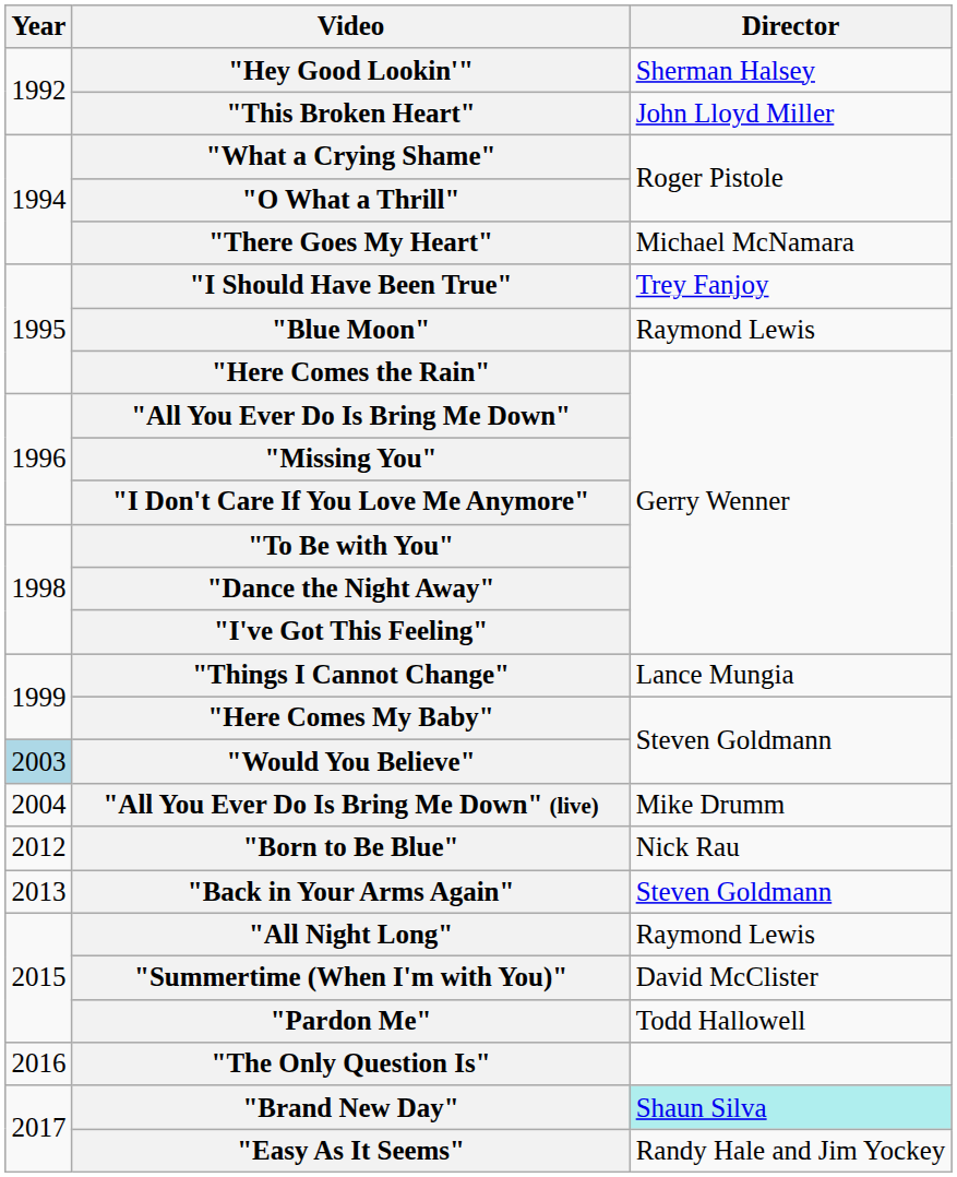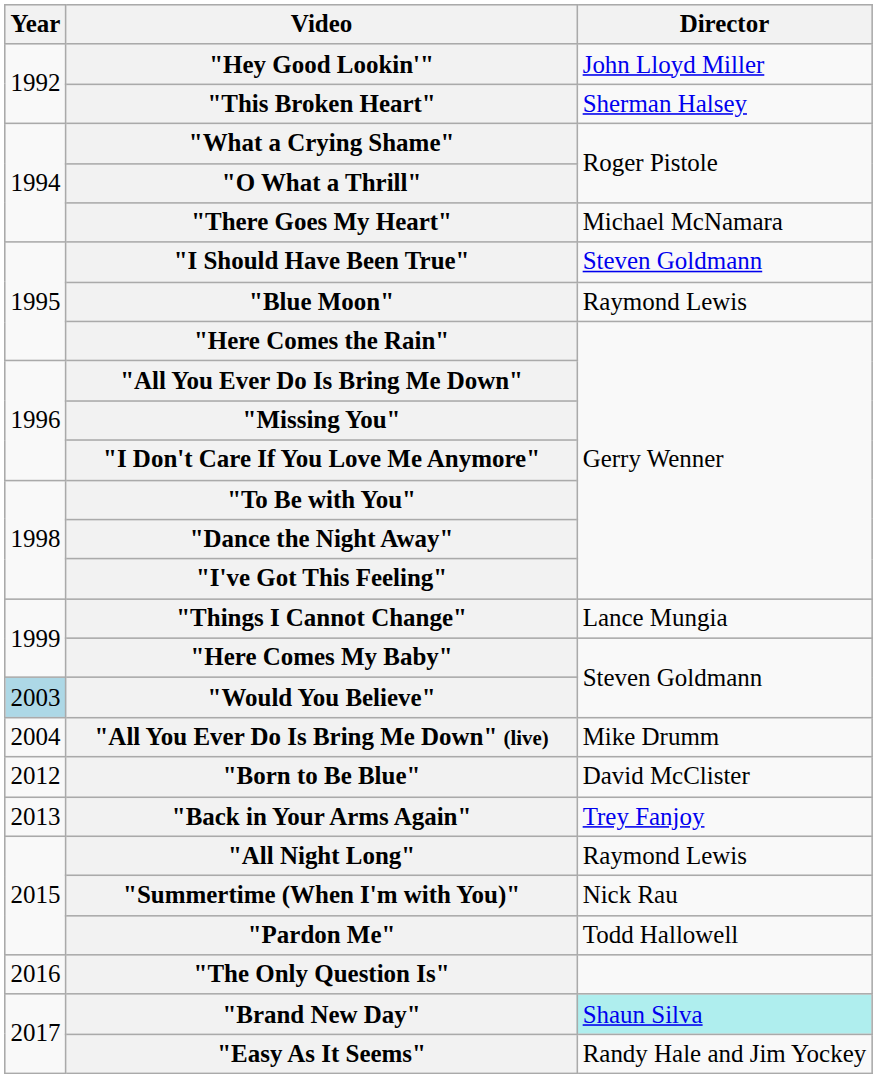 <table class="wikitable plainrowheaders">
 <tr>
 <th>Year</th>
 <th style="width:20em;">Video</th>
 <th>Director</th>
 </tr>
 <tr>
 <td rowspan="2">1992</td>
 <th scope="row">"Hey Good Lookin'"</th>
-<td><a href='#'>Sherman Halsey</a></td>
+<td><a href='#'>John Lloyd Miller</a></td>
 </tr>
 <tr>
 <th scope="row">"This Broken Heart"</th>
-<td><a href='#'>John Lloyd Miller</a></td>
+<td><a href='#'>Sherman Halsey</a></td>
 </tr>
 <tr>
 <td rowspan="3">1994</td>
 <th scope="row">"What a Crying Shame"</th>
 <td rowspan="2">Roger Pistole</td>
 </tr>
 <tr>
 <th scope="row">"O What a Thrill"</th>
 </tr>
 <tr>
 <th scope="row">"There Goes My Heart"</th>
 <td>Michael McNamara</td>
 </tr>
 <tr>
 <td rowspan="3">1995</td>
 <th scope="row">"I Should Have Been True"</th>
-<td><a href='#'>Trey Fanjoy</a></td>
+<td><a href='#'>Steven Goldmann</a></td>
 </tr>
 <tr>
 <th scope="row">"Blue Moon"</th>
 <td>Raymond Lewis</td>
 </tr>
 <tr>
 <th scope="row">"Here Comes the Rain"</th>
 <td rowspan="7">Gerry Wenner</td>
 </tr>
 <tr>
 <td rowspan="3">1996</td>
 <th scope="row">"All You Ever Do Is Bring Me Down"</th>
 </tr>
 <tr>
 <th scope="row">"Missing You"</th>
 </tr>
 <tr>
 <th scope="row">"I Don't Care If You Love Me Anymore"</th>
 </tr>
 <tr>
 <td rowspan="3">1998</td>
 <th scope="row">"To Be with You"</th>
 </tr>
 <tr>
 <th scope="row">"Dance the Night Away"</th>
 </tr>
 <tr>
 <th scope="row">"I've Got This Feeling"</th>
 </tr>
 <tr>
 <td rowspan="2">1999</td>
 <th scope="row">"Things I Cannot Change"</th>
 <td>Lance Mungia</td>
 </tr>
 <tr>
 <th scope="row">"Here Comes My Baby"</th>
 <td rowspan="2">Steven Goldmann</td>
 </tr>
 <tr>
 <td style="background: lightblue;">2003</td>
 <th scope="row">"Would You Believe"</th>
 </tr>
 <tr>
 <td>2004</td>
 <th scope="row">"All You Ever Do Is Bring Me Down" <small>(live)</small></th>
 <td>Mike Drumm</td>
 </tr>
 <tr>
 <td>2012</td>
 <th scope="row">"Born to Be Blue"</th>
-<td>Nick Rau</td>
+<td>David McClister</td>
 </tr>
 <tr>
 <td>2013</td>
 <th scope="row">"Back in Your Arms Again"</th>
-<td><a href='#'>Steven Goldmann</a></td>
+<td><a href='#'>Trey Fanjoy</a></td>
 </tr>
 <tr>
 <td rowspan="3">2015</td>
 <th scope="row">"All Night Long"</th>
 <td>Raymond Lewis</td>
 </tr>
 <tr>
 <th scope="row">"Summertime (When I'm with You)"</th>
-<td>David McClister</td>
+<td>Nick Rau</td>
 </tr>
 <tr>
 <th scope="row">"Pardon Me"</th>
 <td>Todd Hallowell</td>
 </tr>
 <tr>
 <td>2016</td>
 <th scope="row">"The Only Question Is"</th>
 <td></td>
 </tr>
 <tr>
 <td rowspan="2">2017</td>
 <th scope="row">"Brand New Day"</th>
 <td style="background: paleturquoise;"><a href='#'>Shaun Silva</a></td>
 </tr>
 <tr>
 <th scope="row">"Easy As It Seems"</th>
 <td>Randy Hale and Jim Yockey</td>
 </tr>
 </table>
